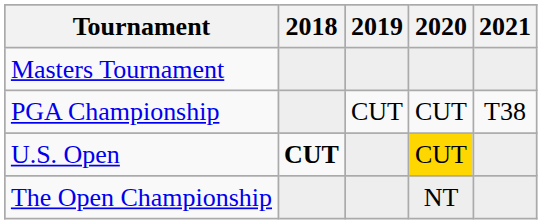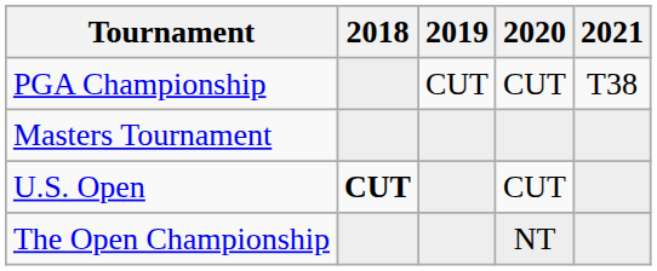 <table class="wikitable" style="font-size:95%;text-align:center;">
 <tr>
 <th>Tournament</th>
 <th>2018</th>
 <th>2019</th>
 <th>2020</th>
 <th>2021</th>
 </tr>
 <tr>
+<td align=left><a href='#'>PGA Championship</a></td>
+<td style="background:#eeeeee;"></td>
+<td>CUT</td>
+<td>CUT</td>
+<td>T38</td>
+</tr>
+<tr>
 <td align=left><a href='#'>Masters Tournament</a></td>
 <td style="background:#eeeeee;"></td>
 <td style="background:#eeeeee;"></td>
 <td style="background:#eeeeee;"></td>
 <td style="background:#eeeeee;"></td>
 </tr>
 <tr>
-<td align=left><a href='#'>PGA Championship</a></td>
-<td style="background:#eeeeee;"></td>
-<td>CUT</td>
-<td>CUT</td>
-<td>T38</td>
-</tr>
-<tr>
 <td align=left><a href='#'>U.S. Open</a></td>
 <td><strong>CUT</strong></td>
 <td style="background:#eeeeee;"></td>
-<td style="background: gold;">CUT</td>
+<td>CUT</td>
 <td style="background:#eeeeee;"></td>
 </tr>
 <tr>
 <td align=left><a href='#'>The Open Championship</a></td>
 <td style="background:#eeeeee;"></td>
 <td style="background:#eeeeee;"></td>
 <td style="background:#eeeeee;">NT</td>
 <td style="background:#eeeeee;"></td>
 </tr>
 </table>
